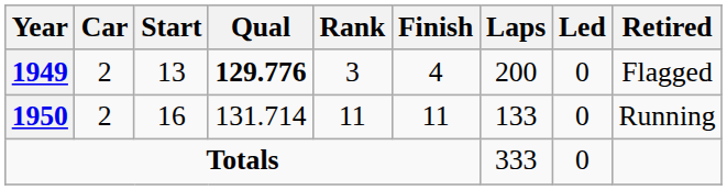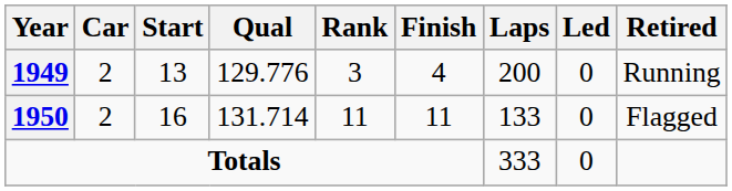 <table class="wikitable" style="text-align:center">
 <tr>
 <th>Year</th>
 <th>Car</th>
 <th>Start</th>
 <th>Qual</th>
 <th>Rank</th>
 <th>Finish</th>
 <th>Laps</th>
 <th>Led</th>
 <th>Retired</th>
 </tr>
 <tr>
 <th><a href='#'>1949</a></th>
 <td>2</td>
 <td>13</td>
-<td><strong>129.776</strong></td>
+<td>129.776</td>
 <td>3</td>
 <td>4</td>
 <td>200</td>
 <td>0</td>
-<td>Flagged</td>
+<td>Running</td>
 </tr>
 <tr>
 <th><a href='#'>1950</a></th>
 <td>2</td>
 <td>16</td>
 <td>131.714</td>
 <td>11</td>
 <td>11</td>
 <td>133</td>
 <td>0</td>
-<td>Running</td>
+<td>Flagged</td>
 </tr>
 <tr>
 <td colspan=6><strong>Totals</strong></td>
 <td>333</td>
 <td>0</td>
 <td></td>
 </tr>
 </table>
